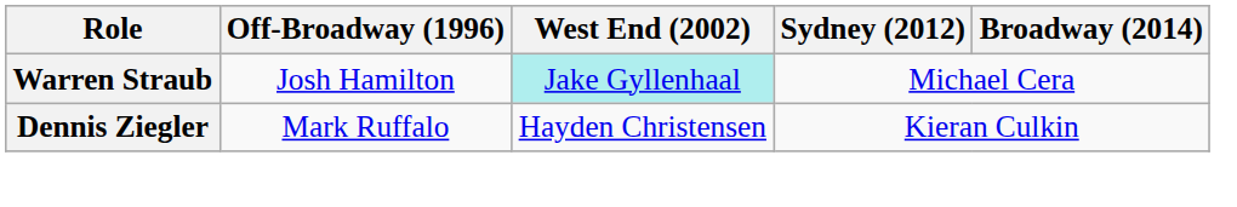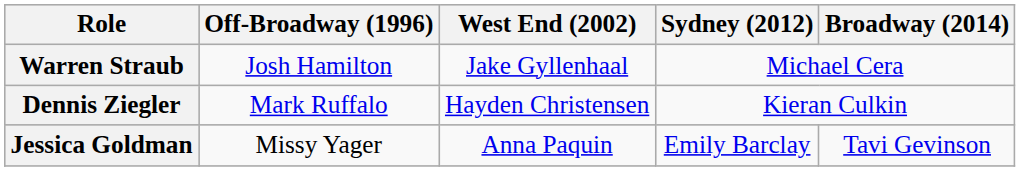 <table class="wikitable">
 <tr>
 <th>Role</th>
 <th>Off-Broadway (1996)</th>
 <th>West End (2002)</th>
 <th>Sydney (2012)</th>
 <th>Broadway (2014)</th>
 </tr>
 <tr>
 <th>Warren Straub</th>
 <td align="center"><a href='#'>Josh Hamilton</a></td>
-<td align="center" style="background: paleturquoise;"><a href='#'>Jake Gyllenhaal</a></td>
+<td align="center"><a href='#'>Jake Gyllenhaal</a></td>
 <td align="center" colspan="2"><a href='#'>Michael Cera</a></td>
 </tr>
 <tr>
 <th>Dennis Ziegler</th>
 <td align="center"><a href='#'>Mark Ruffalo</a></td>
 <td align="center"><a href='#'>Hayden Christensen</a></td>
 <td align="center" colspan="2"><a href='#'>Kieran Culkin</a></td>
 </tr>
+<tr>
+<th>Jessica Goldman</th>
+<td align="center">Missy Yager</td>
+<td align="center"><a href='#'>Anna Paquin</a></td>
+<td align="center"><a href='#'>Emily Barclay</a></td>
+<td align="center"><a href='#'>Tavi Gevinson</a></td>
+</tr>
 </table>
